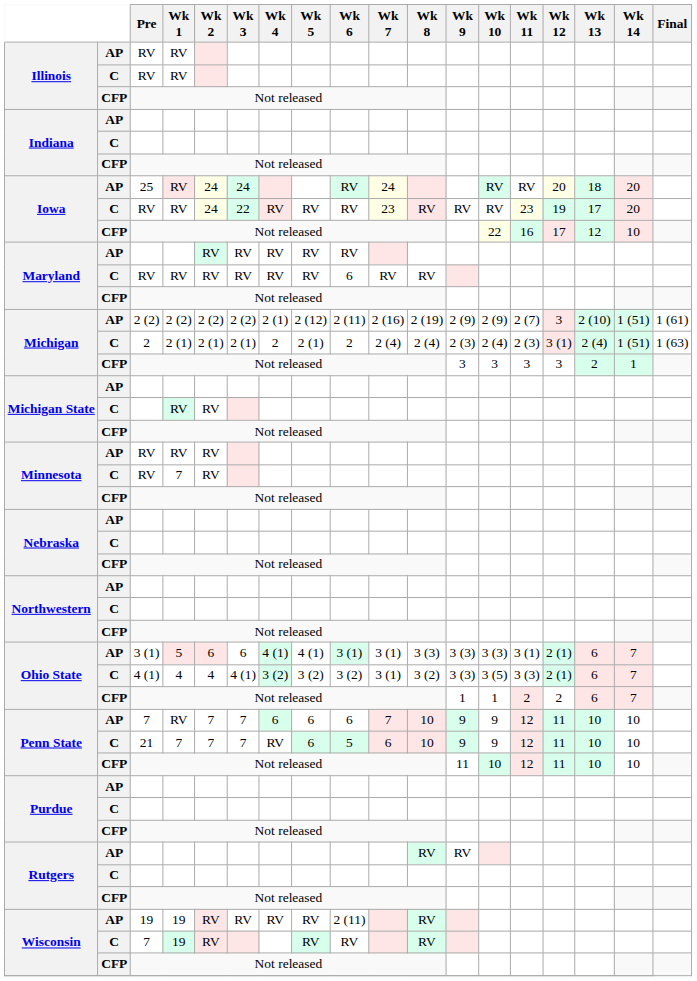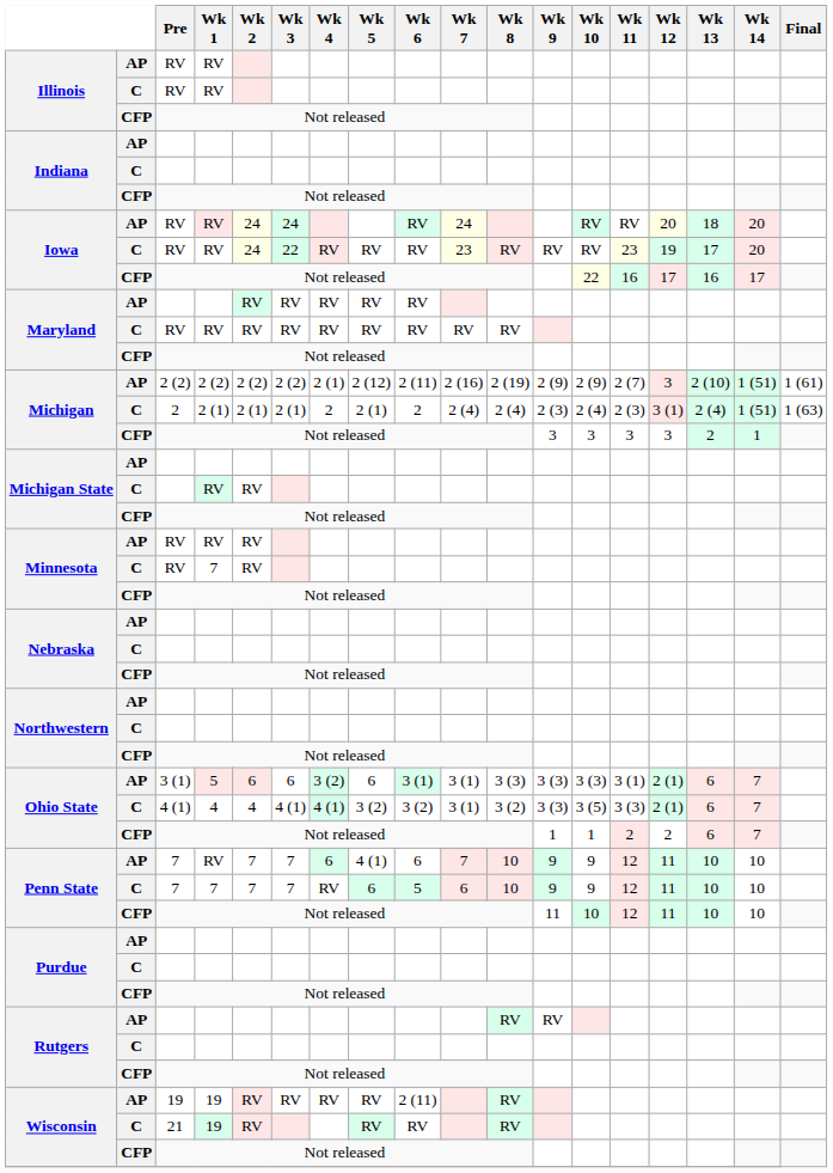 <table class="wikitable" style="white-space:nowrap;font-size:85%;">
 <tr>
 <th colspan=2 style="background:white; border-top-style:hidden; border-left-style:hidden;"> </th>
 <th>Pre</th>
 <th>Wk<br>1</th>
 <th>Wk<br>2</th>
 <th>Wk<br>3</th>
 <th>Wk<br>4</th>
 <th>Wk<br>5</th>
 <th>Wk<br>6</th>
 <th>Wk<br>7</th>
 <th>Wk<br>8</th>
 <th>Wk<br>9</th>
 <th>Wk<br>10</th>
 <th>Wk<br>11</th>
 <th>Wk<br>12</th>
 <th>Wk<br>13</th>
 <th>Wk<br>14</th>
 <th>Final</th>
 </tr>
 <tr style="text-align:center;">
 <th rowspan="3" align="center"><a href='#'>Illinois</a></th>
 <th>AP</th>
 <td style="background:#FFF;">RV</td>
 <td style="background:#FFF;">RV</td>
 <td style="background:#ffe6e6;"></td>
 <td style="background:#FFF;"></td>
 <td style="background:#FFF;"></td>
 <td style="background:#FFF;"></td>
 <td style="background:#FFF;"></td>
 <td style="background:#FFF;"></td>
 <td style="background:#FFF;"></td>
 <td style="background:#FFF;"></td>
 <td style="background:#FFF;"></td>
 <td style="background:#FFF;"></td>
 <td style="background:#FFF;"></td>
 <td style="background:#FFF;"></td>
 <td style="background:#FFF;"></td>
 <td style="background:#FFF;"></td>
 </tr>
 <tr style="text-align:center;">
 <th>C</th>
 <td style="background:#FFF;">RV</td>
 <td style="background:#FFF;">RV</td>
 <td style="background:#ffe6e6;"></td>
 <td style="background:#FFF;"></td>
 <td style="background:#FFF;"></td>
 <td style="background:#FFF;"></td>
 <td style="background:#FFF;"></td>
 <td style="background:#FFF;"></td>
 <td style="background:#FFF;"></td>
 <td style="background:#FFF;"></td>
 <td style="background:#FFF;"></td>
 <td style="background:#FFF;"></td>
 <td style="background:#FFF;"></td>
 <td style="background:#FFF;"></td>
 <td style="background:#FFF;"></td>
 <td style="background:#FFF;"></td>
 </tr>
 <tr style="text-align:center;">
 <th>CFP</th>
 <td colspan="9" style="text-align:center;">Not released</td>
 <td style="background:#FFF;"></td>
 <td style="background:#FFF;"></td>
 <td style="background:#FFF;"></td>
 <td style="background:#FFF;"></td>
 <td style="background:#FFF;"></td>
 <td style="text-align:center;"></td>
 </tr>
 <tr style="text-align:center;">
 <th rowspan="3" align="center"><a href='#'>Indiana</a></th>
 <th>AP</th>
 <td style="background:#FFF;"></td>
 <td style="background:#FFF;"></td>
 <td style="background:#FFF;"></td>
 <td style="background:#FFF;"></td>
 <td style="background:#FFF;"></td>
 <td style="background:#FFF;"></td>
 <td style="background:#FFF;"></td>
 <td style="background:#FFF;"></td>
 <td style="background:#FFF;"></td>
 <td style="background:#FFF;"></td>
 <td style="background:#FFF;"></td>
 <td style="background:#FFF;"></td>
 <td style="background:#FFF;"></td>
 <td style="background:#FFF;"></td>
 <td style="background:#FFF;"></td>
 <td style="background:#FFF;"></td>
 </tr>
 <tr style="text-align:center;">
 <th>C</th>
 <td style="background:#FFF;"></td>
 <td style="background:#FFF;"></td>
 <td style="background:#FFF;"></td>
 <td style="background:#FFF;"></td>
 <td style="background:#FFF;"></td>
 <td style="background:#FFF;"></td>
 <td style="background:#FFF;"></td>
 <td style="background:#FFF;"></td>
 <td style="background:#FFF;"></td>
 <td style="background:#FFF;"></td>
 <td style="background:#FFF;"></td>
 <td style="background:#FFF;"></td>
 <td style="background:#FFF;"></td>
 <td style="background:#FFF;"></td>
 <td style="background:#FFF;"></td>
 <td style="background:#FFF;"></td>
 </tr>
 <tr style="text-align:center;">
 <th>CFP</th>
 <td colspan="9" style="text-align:center;">Not released</td>
 <td style="background:#FFF;"></td>
 <td style="background:#FFF;"></td>
 <td style="background:#FFF;"></td>
 <td style="background:#FFF;"></td>
 <td style="background:#FFF;"></td>
 <td style="text-align:center;"></td>
 </tr>
 <tr style="text-align:center;">
 <th rowspan="3" align="center"><a href='#'>Iowa</a></th>
 <th>AP</th>
-<td style="background:#FFF;">25</td>
+<td style="background:#FFF;">RV</td>
 <td style="background:#ffe6e6;">RV</td>
 <td style="background:#ffffe6;">24</td>
 <td style="background:#d8ffeb;">24</td>
 <td style="background:#ffe6e6;"></td>
 <td style="background:#FFF;"></td>
 <td style="background:#D8FFEB;">RV</td>
 <td style="background:#ffffe6;">24</td>
 <td style="background:#ffe6e6;"></td>
 <td style="background:#FFF;"></td>
 <td style="background:#D8FFEB;">RV</td>
 <td style="background:#FFF;">RV</td>
 <td style="background:#ffffe6;">20</td>
 <td style="background:#D8FFEB;">18</td>
 <td style="background:#ffe6e6;">20</td>
 <td style="background:#FFF;"></td>
 </tr>
 <tr style="text-align:center;">
 <th>C</th>
 <td style="background:#FFF;">RV</td>
 <td style="background:#FFF;">RV</td>
 <td style="background:#ffffe6;">24</td>
 <td style="background:#d8ffeb;">22</td>
 <td style="background:#ffe6e6;">RV</td>
 <td style="background:#FFF;">RV</td>
 <td style="background:#FFF;">RV</td>
 <td style="background:#ffffe6;">23</td>
 <td style="background:#ffe6e6;">RV</td>
 <td style="background:#FFF;">RV</td>
 <td style="background:#FFF;">RV</td>
 <td style="background:#ffffe6;">23</td>
 <td style="background:#D8FFEB;">19</td>
 <td style="background:#D8FFEB;">17</td>
 <td style="background:#ffe6e6;">20</td>
 <td style="background:#FFF;"></td>
 </tr>
 <tr style="text-align:center;">
 <th>CFP</th>
 <td colspan="9" style="text-align:center;">Not released</td>
 <td style="background:#FFF;"></td>
 <td style="background:#ffffe6;">22</td>
 <td style="background:#D8FFEB;">16</td>
 <td style="background:#ffe6e6;">17</td>
-<td style="background:#D8FFEB;">12</td>
-<td style="background:#ffe6e6;">10</td>
+<td style="background:#D8FFEB;">16</td>
+<td style="background:#ffe6e6;">17</td>
 </tr>
 <tr style="text-align:center;">
 <th rowspan="3" align="center"><a href='#'>Maryland</a></th>
 <th>AP</th>
 <td style="background:#FFF;"></td>
 <td style="background:#FFF;"></td>
 <td style="background:#d8ffeb;">RV</td>
 <td style="background:#FFF;">RV</td>
 <td style="background:#FFF;">RV</td>
 <td style="background:#FFF;">RV</td>
 <td style="background:#FFF;">RV</td>
 <td style="background:#ffe6e6;"></td>
 <td style="background:#FFF;"></td>
 <td style="background:#FFF;"></td>
 <td style="background:#FFF;"></td>
 <td style="background:#FFF;"></td>
 <td style="background:#FFF;"></td>
 <td style="background:#FFF;"></td>
 <td style="background:#FFF;"></td>
 <td style="background:#FFF;"></td>
 </tr>
 <tr style="text-align:center;">
 <th>C</th>
 <td style="background:#FFF;">RV</td>
 <td style="background:#FFF;">RV</td>
 <td style="background:#FFF;">RV</td>
 <td style="background:#FFF;">RV</td>
 <td style="background:#FFF;">RV</td>
 <td style="background:#FFF;">RV</td>
-<td style="background:#FFF;">6</td>
+<td style="background:#FFF;">RV</td>
 <td style="background:#FFF;">RV</td>
 <td style="background:#FFF;">RV</td>
 <td style="background:#ffe6e6;"></td>
 <td style="background:#FFF;"></td>
 <td style="background:#FFF;"></td>
 <td style="background:#FFF;"></td>
 <td style="background:#FFF;"></td>
 <td style="background:#FFF;"></td>
 <td style="background:#FFF;"></td>
 </tr>
 <tr style="text-align:center;">
 <th>CFP</th>
 <td colspan="9" style="text-align:center;">Not released</td>
 <td style="background:#FFF;"></td>
 <td style="background:#FFF;"></td>
 <td style="background:#FFF;"></td>
 <td style="background:#FFF;"></td>
 <td style="background:#FFF;"></td>
 <td style="text-align:center;"></td>
 </tr>
 <tr style="text-align:center;">
 <th rowspan="3" align="center"><a href='#'>Michigan</a></th>
 <th>AP</th>
 <td style="background:#FFF;">2 (2)</td>
 <td style="background:#FFF;">2 (2)</td>
 <td style="background:#FFF;">2 (2)</td>
 <td style="background:#FFF;">2 (2)</td>
 <td style="background:#FFF;">2 (1)</td>
 <td style="background:#FFF;">2 (12)</td>
 <td style="background:#FFF;">2 (11)</td>
 <td style="background:#FFF;">2 (16)</td>
 <td style="background:#FFF;">2 (19)</td>
 <td style="background:#FFF;">2 (9)</td>
 <td style="background:#FFF;">2 (9)</td>
 <td style="background:#FFF;">2 (7)</td>
 <td style="background:#ffe6e6;">3</td>
 <td style="background:#D8FFEB;">2 (10)</td>
 <td style="background:#D8FFEB;">1 (51)</td>
 <td style="background:#FFF;">1 (61)</td>
 </tr>
 <tr style="text-align:center;">
 <th>C</th>
 <td style="background:#FFF;">2</td>
 <td style="background:#FFF;">2 (1)</td>
 <td style="background:#FFF;">2 (1)</td>
 <td style="background:#FFF;">2 (1)</td>
 <td style="background:#FFF;">2</td>
 <td style="background:#FFF;">2 (1)</td>
 <td style="background:#FFF;">2</td>
 <td style="background:#FFF;">2 (4)</td>
 <td style="background:#FFF;">2 (4)</td>
 <td style="background:#FFF;">2 (3)</td>
 <td style="background:#FFF;">2 (4)</td>
 <td style="background:#FFF;">2 (3)</td>
 <td style="background:#ffe6e6;">3 (1)</td>
 <td style="background:#D8FFEB;">2 (4)</td>
 <td style="background:#D8FFEB;">1 (51)</td>
 <td style="background:#FFF;">1 (63)</td>
 </tr>
 <tr style="text-align:center;">
 <th>CFP</th>
 <td colspan="9" style="text-align:center;">Not released</td>
 <td style="background:#FFF;">3</td>
 <td style="background:#FFF;">3</td>
 <td style="background:#FFF;">3</td>
 <td style="background:#FFF;">3</td>
 <td style="background:#D8FFEB;">2</td>
 <td style="background:#D8FFEB;">1</td>
 </tr>
 <tr style="text-align:center;">
 <th rowspan="3" align="center"><a href='#'>Michigan State</a></th>
 <th>AP</th>
 <td style="background:#FFF;"></td>
 <td style="background:#FFF;"></td>
 <td style="background:#FFF;"></td>
 <td style="background:#FFF;"></td>
 <td style="background:#FFF;"></td>
 <td style="background:#FFF;"></td>
 <td style="background:#FFF;"></td>
 <td style="background:#FFF;"></td>
 <td style="background:#FFF;"></td>
 <td style="background:#FFF;"></td>
 <td style="background:#FFF;"></td>
 <td style="background:#FFF;"></td>
 <td style="background:#FFF;"></td>
 <td style="background:#FFF;"></td>
 <td style="background:#FFF;"></td>
 <td style="background:#FFF;"></td>
 </tr>
 <tr style="text-align:center;">
 <th>C</th>
 <td style="background:#FFF;"></td>
 <td style="background:#D8FFEB;">RV</td>
 <td style="background:#FFF;">RV</td>
 <td style="background:#ffe6e6;"></td>
 <td style="background:#FFF;"></td>
 <td style="background:#FFF;"></td>
 <td style="background:#FFF;"></td>
 <td style="background:#FFF;"></td>
 <td style="background:#FFF;"></td>
 <td style="background:#FFF;"></td>
 <td style="background:#FFF;"></td>
 <td style="background:#FFF;"></td>
 <td style="background:#FFF;"></td>
 <td style="background:#FFF;"></td>
 <td style="background:#FFF;"></td>
 <td style="background:#FFF;"></td>
 </tr>
 <tr style="text-align:center;">
 <th>CFP</th>
 <td colspan="9" style="text-align:center;">Not released</td>
 <td style="background:#FFF;"></td>
 <td style="background:#FFF;"></td>
 <td style="background:#FFF;"></td>
 <td style="background:#FFF;"></td>
 <td style="background:#FFF;"></td>
 <td style="text-align:center;"></td>
 </tr>
 <tr style="text-align:center;">
 <th rowspan="3" align="center"><a href='#'>Minnesota</a></th>
 <th>AP</th>
 <td style="background:#FFF;">RV</td>
 <td style="background:#FFF;">RV</td>
 <td style="background:#FFF;">RV</td>
 <td style="background:#ffe6e6;"></td>
 <td style="background:#FFF;"></td>
 <td style="background:#FFF;"></td>
 <td style="background:#FFF;"></td>
 <td style="background:#FFF;"></td>
 <td style="background:#FFF;"></td>
 <td style="background:#FFF;"></td>
 <td style="background:#FFF;"></td>
 <td style="background:#FFF;"></td>
 <td style="background:#FFF;"></td>
 <td style="background:#FFF;"></td>
 <td style="background:#FFF;"></td>
 <td style="background:#FFF;"></td>
 </tr>
 <tr style="text-align:center;">
 <th>C</th>
 <td style="background:#FFF;">RV</td>
 <td style="background:#FFF;">7</td>
 <td style="background:#FFF;">RV</td>
 <td style="background:#ffe6e6;"></td>
 <td style="background:#FFF;"></td>
 <td style="background:#FFF;"></td>
 <td style="background:#FFF;"></td>
 <td style="background:#FFF;"></td>
 <td style="background:#FFF;"></td>
 <td style="background:#FFF;"></td>
 <td style="background:#FFF;"></td>
 <td style="background:#FFF;"></td>
 <td style="background:#FFF;"></td>
 <td style="background:#FFF;"></td>
 <td style="background:#FFF;"></td>
 <td style="background:#FFF;"></td>
 </tr>
 <tr style="text-align:center;">
 <th>CFP</th>
 <td colspan="9" style="text-align:center;">Not released</td>
 <td style="background:#FFF;"></td>
 <td style="background:#FFF;"></td>
 <td style="background:#FFF;"></td>
 <td style="background:#FFF;"></td>
 <td style="background:#FFF;"></td>
 <td style="text-align:center;"></td>
 </tr>
 <tr style="text-align:center;">
 <th rowspan="3" align="center"><a href='#'>Nebraska</a></th>
 <th>AP</th>
 <td style="background:#FFF;"></td>
 <td style="background:#FFF;"></td>
 <td style="background:#FFF;"></td>
 <td style="background:#FFF;"></td>
 <td style="background:#FFF;"></td>
 <td style="background:#FFF;"></td>
 <td style="background:#FFF;"></td>
 <td style="background:#FFF;"></td>
 <td style="background:#FFF;"></td>
 <td style="background:#FFF;"></td>
 <td style="background:#FFF;"></td>
 <td style="background:#FFF;"></td>
 <td style="background:#FFF;"></td>
 <td style="background:#FFF;"></td>
 <td style="background:#FFF;"></td>
 <td style="background:#FFF;"></td>
 </tr>
 <tr style="text-align:center;">
 <th>C</th>
 <td style="background:#FFF;"></td>
 <td style="background:#FFF;"></td>
 <td style="background:#FFF;"></td>
 <td style="background:#FFF;"></td>
 <td style="background:#FFF;"></td>
 <td style="background:#FFF;"></td>
 <td style="background:#FFF;"></td>
 <td style="background:#FFF;"></td>
 <td style="background:#FFF;"></td>
 <td style="background:#FFF;"></td>
 <td style="background:#FFF;"></td>
 <td style="background:#FFF;"></td>
 <td style="background:#FFF;"></td>
 <td style="background:#FFF;"></td>
 <td style="background:#FFF;"></td>
 <td style="background:#FFF;"></td>
 </tr>
 <tr style="text-align:center;">
 <th>CFP</th>
 <td colspan="9" style="text-align:center;">Not released</td>
 <td style="background:#FFF;"></td>
 <td style="background:#FFF;"></td>
 <td style="background:#FFF;"></td>
 <td style="background:#FFF;"></td>
 <td style="background:#FFF;"></td>
 <td style="background:#FFF;"></td>
 </tr>
 <tr style="text-align:center;">
 <th rowspan="3" align="center"><a href='#'>Northwestern</a></th>
 <th>AP</th>
 <td style="background:#FFF;"></td>
 <td style="background:#FFF;"></td>
 <td style="background:#FFF;"></td>
 <td style="background:#FFF;"></td>
 <td style="background:#FFF;"></td>
 <td style="background:#FFF;"></td>
 <td style="background:#FFF;"></td>
 <td style="background:#FFF;"></td>
 <td style="background:#FFF;"></td>
 <td style="background:#FFF;"></td>
 <td style="background:#FFF;"></td>
 <td style="background:#FFF;"></td>
 <td style="background:#FFF;"></td>
 <td style="background:#FFF;"></td>
 <td style="background:#FFF;"></td>
 <td style="background:#FFF;"></td>
 </tr>
 <tr style="text-align:center;">
 <th>C</th>
 <td style="background:#FFF;"></td>
 <td style="background:#FFF;"></td>
 <td style="background:#FFF;"></td>
 <td style="background:#FFF;"></td>
 <td style="background:#FFF;"></td>
 <td style="background:#FFF;"></td>
 <td style="background:#FFF;"></td>
 <td style="background:#FFF;"></td>
 <td style="background:#FFF;"></td>
 <td style="background:#FFF;"></td>
 <td style="background:#FFF;"></td>
 <td style="background:#FFF;"></td>
 <td style="background:#FFF;"></td>
 <td style="background:#FFF;"></td>
 <td style="background:#FFF;"></td>
 <td style="background:#FFF;"></td>
 </tr>
 <tr style="text-align:center;">
 <th>CFP</th>
 <td colspan="9" style="text-align:center;">Not released</td>
 <td style="background:#FFF;"></td>
 <td style="background:#FFF;"></td>
 <td style="background:#FFF;"></td>
 <td style="background:#FFF;"></td>
 <td style="background:#FFF;"></td>
 <td style="text-align:center;"></td>
 </tr>
 <tr style="text-align:center;">
 <th rowspan="3" align="center"><a href='#'>Ohio State</a></th>
 <th>AP</th>
 <td style="background:#FFF;">3 (1)</td>
 <td style="background:#ffe6e6;">5</td>
 <td style="background:#ffe6e6;">6</td>
 <td style="background:#FFF;">6</td>
-<td style="background:#d8ffeb;">4 (1)</td>
-<td style="background:#FFF;">4 (1)</td>
+<td style="background:#d8ffeb;">3 (2)</td>
+<td style="background:#FFF;">6</td>
 <td style="background:#D8FFEB;">3 (1)</td>
 <td style="background:#FFF;">3 (1)</td>
 <td style="background:#FFF;">3 (3)</td>
 <td style="background:#FFF;">3 (3)</td>
 <td style="background:#FFF;">3 (3)</td>
 <td style="background:#FFF;">3 (1)</td>
 <td style="background:#D8FFEB;">2 (1)</td>
 <td style="background:#ffe6e6;">6</td>
 <td style="background:#ffe6e6;">7</td>
 <td style="background:#FFF;"></td>
 </tr>
 <tr style="text-align:center;">
 <th>C</th>
 <td style="background:#FFF;">4 (1)</td>
 <td style="background:#FFF;">4</td>
 <td style="background:#FFF;">4</td>
 <td style="background:#FFF;">4 (1)</td>
-<td style="background:#d8ffeb;">3 (2)</td>
+<td style="background:#d8ffeb;">4 (1)</td>
 <td style="background:#FFF;">3 (2)</td>
 <td style="background:#FFF;">3 (2)</td>
 <td style="background:#FFF;">3 (1)</td>
 <td style="background:#FFF;">3 (2)</td>
 <td style="background:#FFF;">3 (3)</td>
 <td style="background:#FFF;">3 (5)</td>
 <td style="background:#FFF;">3 (3)</td>
 <td style="background:#d8ffeb;">2 (1)</td>
 <td style="background:#ffe6e6;">6</td>
 <td style="background:#ffe6e6;">7</td>
 <td style="background:#FFF;"></td>
 </tr>
 <tr style="text-align:center;">
 <th>CFP</th>
 <td colspan="9" style="text-align:center;">Not released</td>
 <td style="background:#FFF;">1</td>
 <td style="background:#FFF;">1</td>
 <td style="background:#ffe6e6;">2</td>
 <td style="background:#FFF;">2</td>
 <td style="background:#ffe6e6;">6</td>
 <td style="background:#ffe6e6;">7</td>
 </tr>
 <tr style="text-align:center;">
 <th rowspan="3" align="center"><a href='#'>Penn State</a></th>
 <th>AP</th>
 <td style="background:#FFF;">7</td>
 <td style="background:#FFF;">RV</td>
 <td style="background:#FFF;">7</td>
 <td style="background:#FFF;">7</td>
 <td style="background:#d8ffeb;">6</td>
-<td style="background:#FFF;">6</td>
+<td style="background:#FFF;">4 (1)</td>
 <td style="background:#FFF;">6</td>
 <td style="background:#ffe6e6;">7</td>
 <td style="background:#ffe6e6;">10</td>
 <td style="background:#d8ffeb;">9</td>
 <td style="background:#FFF;">9</td>
 <td style="background:#ffe6e6;">12</td>
 <td style="background:#d8ffeb;">11</td>
 <td style="background:#d8ffeb;">10</td>
 <td style="background:#FFF;">10</td>
 <td style="background:#FFF;"></td>
 </tr>
 <tr style="text-align:center;">
 <th>C</th>
-<td style="background:#FFF;">21</td>
+<td style="background:#FFF;">7</td>
 <td style="background:#FFF;">7</td>
 <td style="background:#FFF;">7</td>
 <td style="background:#FFF;">7</td>
 <td style="background:#FFF;">RV</td>
 <td style="background:#d8ffeb;">6</td>
 <td style="background:#d8ffeb;">5</td>
 <td style="background:#ffe6e6;">6</td>
 <td style="background:#ffe6e6;">10</td>
 <td style="background:#d8ffeb;">9</td>
 <td style="background:#FFF;">9</td>
 <td style="background:#ffe6e6;">12</td>
 <td style="background:#d8ffeb;">11</td>
 <td style="background:#d8ffeb;">10</td>
 <td style="background:#FFF;">10</td>
 <td style="background:#FFF;"></td>
 </tr>
 <tr style="text-align:center;">
 <th>CFP</th>
 <td colspan="9" style="text-align:center;">Not released</td>
 <td style="background:#FFF;">11</td>
 <td style="background:#D8FFEB;">10</td>
 <td style="background:#ffe6e6;">12</td>
 <td style="background:#d8ffeb;">11</td>
 <td style="background:#d8ffeb;">10</td>
 <td style="background:#FFF;">10</td>
 </tr>
 <tr style="text-align:center;">
 <th rowspan="3" align="center"><a href='#'>Purdue</a></th>
 <th>AP</th>
 <td style="background:#FFF;"></td>
 <td style="background:#FFF;"></td>
 <td style="background:#FFF;"></td>
 <td style="background:#FFF;"></td>
 <td style="background:#FFF;"></td>
 <td style="background:#FFF;"></td>
 <td style="background:#FFF;"></td>
 <td style="background:#FFF;"></td>
 <td style="background:#FFF;"></td>
 <td style="background:#FFF;"></td>
 <td style="background:#FFF;"></td>
 <td style="background:#FFF;"></td>
 <td style="background:#FFF;"></td>
 <td style="background:#FFF;"></td>
 <td style="background:#FFF;"></td>
 <td style="background:#FFF;"></td>
 </tr>
 <tr style="text-align:center;">
 <th>C</th>
 <td style="background:#FFF;"></td>
 <td style="background:#FFF;"></td>
 <td style="background:#FFF;"></td>
 <td style="background:#FFF;"></td>
 <td style="background:#FFF;"></td>
 <td style="background:#FFF;"></td>
 <td style="background:#FFF;"></td>
 <td style="background:#FFF;"></td>
 <td style="background:#FFF;"></td>
 <td style="background:#FFF;"></td>
 <td style="background:#FFF;"></td>
 <td style="background:#FFF;"></td>
 <td style="background:#FFF;"></td>
 <td style="background:#FFF;"></td>
 <td style="background:#FFF;"></td>
 <td style="background:#FFF;"></td>
 </tr>
 <tr style="text-align:center;">
 <th>CFP</th>
 <td colspan="9" style="text-align:center;">Not released</td>
 <td style="background:#FFF;"></td>
 <td style="background:#FFF;"></td>
 <td style="background:#FFF;"></td>
 <td style="background:#FFF;"></td>
 <td style="background:#FFF;"></td>
 <td style="text-align:center;"></td>
 </tr>
 <tr style="text-align:center;">
 <th rowspan="3" align="center"><a href='#'>Rutgers</a></th>
 <th>AP</th>
 <td style="background:#FFF;"></td>
 <td style="background:#FFF;"></td>
 <td style="background:#FFF;"></td>
 <td style="background:#FFF;"></td>
 <td style="background:#FFF;"></td>
 <td style="background:#FFF;"></td>
 <td style="background:#FFF;"></td>
 <td style="background:#FFF;"></td>
 <td style="background:#d8ffeb;">RV</td>
 <td style="background:#FFF;">RV</td>
 <td style="background:#ffe6e6;"></td>
 <td style="background:#FFF;"></td>
 <td style="background:#FFF;"></td>
 <td style="background:#FFF;"></td>
 <td style="background:#FFF;"></td>
 <td style="background:#FFF;"></td>
 </tr>
 <tr style="text-align:center;">
 <th>C</th>
 <td style="background:#FFF;"></td>
 <td style="background:#FFF;"></td>
 <td style="background:#FFF;"></td>
 <td style="background:#FFF;"></td>
 <td style="background:#FFF;"></td>
 <td style="background:#FFF;"></td>
 <td style="background:#FFF;"></td>
 <td style="background:#FFF;"></td>
 <td style="background:#FFF;"></td>
 <td style="background:#FFF;"></td>
 <td style="background:#FFF;"></td>
 <td style="background:#FFF;"></td>
 <td style="background:#FFF;"></td>
 <td style="background:#FFF;"></td>
 <td style="background:#FFF;"></td>
 <td style="background:#FFF;"></td>
 </tr>
 <tr style="text-align:center;">
 <th>CFP</th>
 <td colspan="9" style="text-align:center;">Not released</td>
 <td style="background:#FFF;"></td>
 <td style="background:#FFF;"></td>
 <td style="background:#FFF;"></td>
 <td style="background:#FFF;"></td>
 <td style="background:#FFF;"></td>
 <td style="text-align:center;"></td>
 </tr>
 <tr style="text-align:center;">
 <th rowspan="3" align="center"><a href='#'>Wisconsin</a></th>
 <th>AP</th>
 <td style="background:#FFF;">19</td>
 <td style="background:#FFF;">19</td>
 <td style="background:#ffe6e6;">RV</td>
 <td style="background:#FFF;">RV</td>
 <td style="background:#FFF;">RV</td>
 <td style="background:#FFF;">RV</td>
 <td style="background:#FFF;">2 (11)</td>
 <td style="background:#ffe6e6;"></td>
 <td style="background:#d8ffeb;">RV</td>
 <td style="background:#ffe6e6;"></td>
 <td style="background:#FFF;"></td>
 <td style="background:#FFF;"></td>
 <td style="background:#FFF;"></td>
 <td style="background:#FFF;"></td>
 <td style="background:#FFF;"></td>
 <td style="background:#FFF;"></td>
 </tr>
 <tr style="text-align:center;">
 <th>C</th>
-<td style="background:#FFF;">7</td>
+<td style="background:#FFF;">21</td>
 <td style="background:#D8FFEB;">19</td>
 <td style="background:#ffe6e6;">RV</td>
 <td style="background:#ffe6e6;"></td>
 <td style="background:#FFF;"></td>
 <td style="background:#d8ffeb;">RV</td>
 <td style="background:#FFF;">RV</td>
 <td style="background:#ffe6e6;"></td>
 <td style="background:#d8ffeb;">RV</td>
 <td style="background:#ffe6e6;"></td>
 <td style="background:#FFF;"></td>
 <td style="background:#FFF;"></td>
 <td style="background:#FFF;"></td>
 <td style="background:#FFF;"></td>
 <td style="background:#FFF;"></td>
 <td style="background:#FFF;"></td>
 </tr>
 <tr style="text-align:center;">
 <th>CFP</th>
 <td colspan="9" style="text-align:center;">Not released</td>
 <td style="background:#FFF;"></td>
 <td style="background:#FFF;"></td>
 <td style="background:#FFF;"></td>
 <td style="background:#FFF;"></td>
 <td style="background:#FFF;"></td>
 <td style="text-align:center;"></td>
 </tr>
 <tr style="text-align:center;">
 </tr>
 </table>
